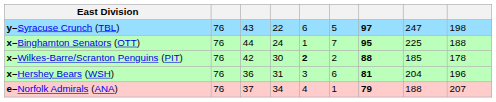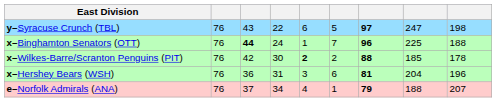 <table class="wikitable" style="width:50em">
 <tr bgcolor="#DDDDFF">
 <th width="35%">East Division</th>
 <th width="5%"></th>
 <th width="5%"></th>
 <th width="5%"></th>
 <th width="5%"></th>
 <th width="5%"></th>
 <th width="7.5%"></th>
 <th width="7.5%"></th>
 <th width="7.5%"></th>
 </tr>
 <tr bgcolor=#97DEFF>
 <td><strong>y–</strong><a href='#'>Syracuse Crunch</a> (<a href='#'>TBL</a>)</td>
 <td>76</td>
 <td>43</td>
 <td>22</td>
 <td>6</td>
 <td>5</td>
 <td><strong>97</strong></td>
 <td>247</td>
 <td>198</td>
 </tr>
 <tr bgcolor=#bbffbb>
 <td><strong>x–</strong><a href='#'>Binghamton Senators</a> (<a href='#'>OTT</a>)</td>
 <td>76</td>
-<td>44</td>
+<td><strong>44</strong></td>
 <td>24</td>
 <td>1</td>
 <td>7</td>
-<td><strong>95</strong></td>
+<td><strong>96</strong></td>
 <td>225</td>
 <td>188</td>
 </tr>
 <tr bgcolor=#bbffbb>
 <td><strong>x–</strong><a href='#'>Wilkes-Barre/Scranton Penguins</a> (<a href='#'>PIT</a>)</td>
 <td>76</td>
 <td>42</td>
 <td>30</td>
 <td><strong>2</strong></td>
 <td>2</td>
 <td><strong>88</strong></td>
 <td>185</td>
 <td>178</td>
 </tr>
 <tr bgcolor=#bbffbb>
 <td><strong>x–</strong><a href='#'>Hershey Bears</a> (<a href='#'>WSH</a>)</td>
 <td>76</td>
 <td>36</td>
 <td>31</td>
 <td>3</td>
 <td>6</td>
 <td><strong>81</strong></td>
 <td>204</td>
 <td>196</td>
 </tr>
 <tr bgcolor=#ffcccc>
 <td><strong>e–</strong><a href='#'>Norfolk Admirals</a> (<a href='#'>ANA</a>)</td>
 <td>76</td>
 <td>37</td>
 <td>34</td>
 <td>4</td>
 <td>1</td>
 <td><strong>79</strong></td>
 <td>188</td>
 <td>207</td>
 </tr>
 </table>
